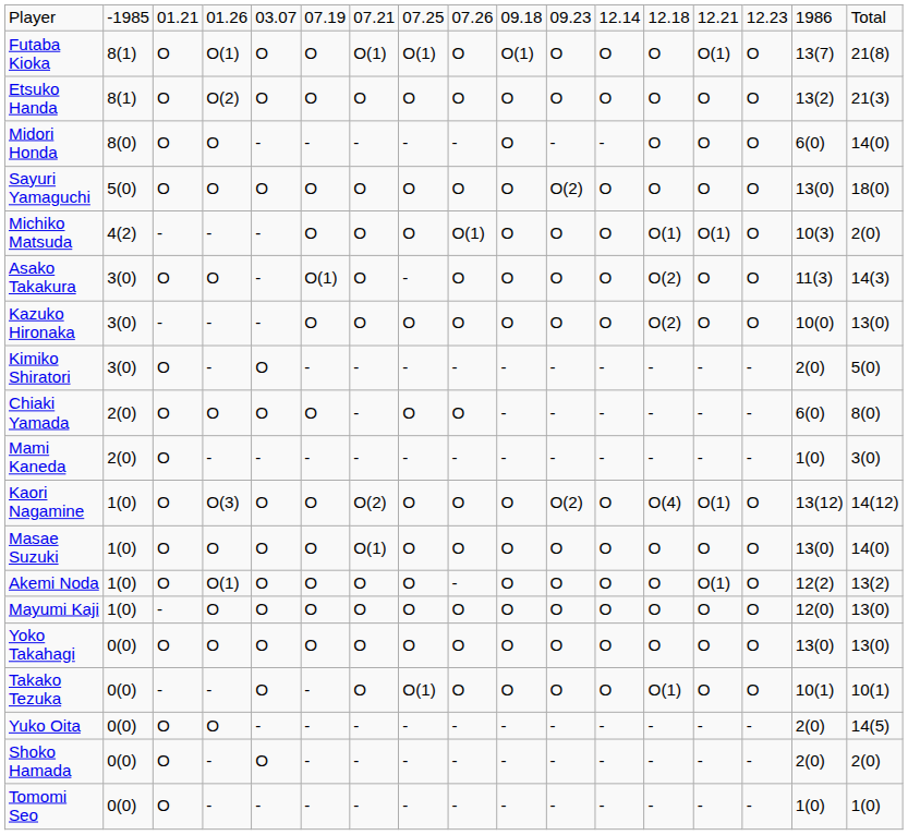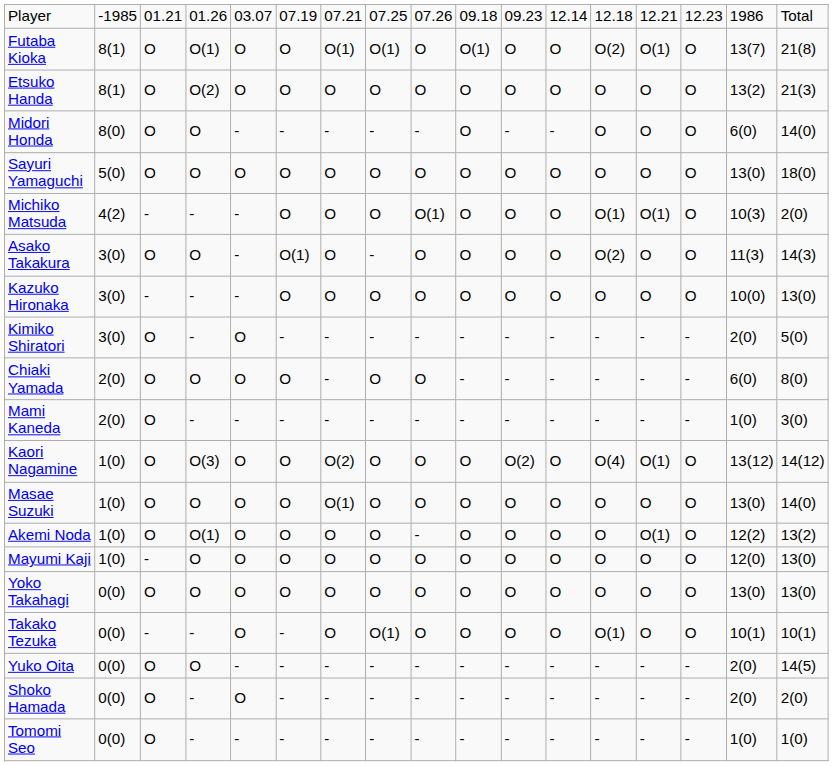 <table class="wikitable" style="text-align:left;">
 <tr>
 <td>Player</td>
 <td>-1985</td>
 <td>01.21</td>
 <td>01.26</td>
 <td>03.07</td>
 <td>07.19</td>
 <td>07.21</td>
 <td>07.25</td>
 <td>07.26</td>
 <td>09.18</td>
 <td>09.23</td>
 <td>12.14</td>
 <td>12.18</td>
 <td>12.21</td>
 <td>12.23</td>
 <td>1986</td>
 <td>Total</td>
 </tr>
 <tr>
 <td><a href='#'>Futaba Kioka</a></td>
 <td>8(1)</td>
 <td>O</td>
 <td>O(1)</td>
 <td>O</td>
 <td>O</td>
 <td>O(1)</td>
 <td>O(1)</td>
 <td>O</td>
 <td>O(1)</td>
 <td>O</td>
 <td>O</td>
-<td>O</td>
+<td>O(2)</td>
 <td>O(1)</td>
 <td>O</td>
 <td>13(7)</td>
 <td>21(8)</td>
 </tr>
 <tr>
 <td><a href='#'>Etsuko Handa</a></td>
 <td>8(1)</td>
 <td>O</td>
 <td>O(2)</td>
 <td>O</td>
 <td>O</td>
 <td>O</td>
 <td>O</td>
 <td>O</td>
 <td>O</td>
 <td>O</td>
 <td>O</td>
 <td>O</td>
 <td>O</td>
 <td>O</td>
 <td>13(2)</td>
 <td>21(3)</td>
 </tr>
 <tr>
 <td><a href='#'>Midori Honda</a></td>
 <td>8(0)</td>
 <td>O</td>
 <td>O</td>
 <td>-</td>
 <td>-</td>
 <td>-</td>
 <td>-</td>
 <td>-</td>
 <td>O</td>
 <td>-</td>
 <td>-</td>
 <td>O</td>
 <td>O</td>
 <td>O</td>
 <td>6(0)</td>
 <td>14(0)</td>
 </tr>
 <tr>
 <td><a href='#'>Sayuri Yamaguchi</a></td>
 <td>5(0)</td>
 <td>O</td>
 <td>O</td>
 <td>O</td>
 <td>O</td>
 <td>O</td>
 <td>O</td>
 <td>O</td>
 <td>O</td>
-<td>O(2)</td>
+<td>O</td>
 <td>O</td>
 <td>O</td>
 <td>O</td>
 <td>O</td>
 <td>13(0)</td>
 <td>18(0)</td>
 </tr>
 <tr>
 <td><a href='#'>Michiko Matsuda</a></td>
 <td>4(2)</td>
 <td>-</td>
 <td>-</td>
 <td>-</td>
 <td>O</td>
 <td>O</td>
 <td>O</td>
 <td>O(1)</td>
 <td>O</td>
 <td>O</td>
 <td>O</td>
 <td>O(1)</td>
 <td>O(1)</td>
 <td>O</td>
 <td>10(3)</td>
 <td>2(0)</td>
 </tr>
 <tr>
 <td><a href='#'>Asako Takakura</a></td>
 <td>3(0)</td>
 <td>O</td>
 <td>O</td>
 <td>-</td>
 <td>O(1)</td>
 <td>O</td>
 <td>-</td>
 <td>O</td>
 <td>O</td>
 <td>O</td>
 <td>O</td>
 <td>O(2)</td>
 <td>O</td>
 <td>O</td>
 <td>11(3)</td>
 <td>14(3)</td>
 </tr>
 <tr>
 <td><a href='#'>Kazuko Hironaka</a></td>
 <td>3(0)</td>
 <td>-</td>
 <td>-</td>
 <td>-</td>
 <td>O</td>
 <td>O</td>
 <td>O</td>
 <td>O</td>
 <td>O</td>
 <td>O</td>
 <td>O</td>
-<td>O(2)</td>
+<td>O</td>
 <td>O</td>
 <td>O</td>
 <td>10(0)</td>
 <td>13(0)</td>
 </tr>
 <tr>
 <td><a href='#'>Kimiko Shiratori</a></td>
 <td>3(0)</td>
 <td>O</td>
 <td>-</td>
 <td>O</td>
 <td>-</td>
 <td>-</td>
 <td>-</td>
 <td>-</td>
 <td>-</td>
 <td>-</td>
 <td>-</td>
 <td>-</td>
 <td>-</td>
 <td>-</td>
 <td>2(0)</td>
 <td>5(0)</td>
 </tr>
 <tr>
 <td><a href='#'>Chiaki Yamada</a></td>
 <td>2(0)</td>
 <td>O</td>
 <td>O</td>
 <td>O</td>
 <td>O</td>
 <td>-</td>
 <td>O</td>
 <td>O</td>
 <td>-</td>
 <td>-</td>
 <td>-</td>
 <td>-</td>
 <td>-</td>
 <td>-</td>
 <td>6(0)</td>
 <td>8(0)</td>
 </tr>
 <tr>
 <td><a href='#'>Mami Kaneda</a></td>
 <td>2(0)</td>
 <td>O</td>
 <td>-</td>
 <td>-</td>
 <td>-</td>
 <td>-</td>
 <td>-</td>
 <td>-</td>
 <td>-</td>
 <td>-</td>
 <td>-</td>
 <td>-</td>
 <td>-</td>
 <td>-</td>
 <td>1(0)</td>
 <td>3(0)</td>
 </tr>
 <tr>
 <td><a href='#'>Kaori Nagamine</a></td>
 <td>1(0)</td>
 <td>O</td>
 <td>O(3)</td>
 <td>O</td>
 <td>O</td>
 <td>O(2)</td>
 <td>O</td>
 <td>O</td>
 <td>O</td>
 <td>O(2)</td>
 <td>O</td>
 <td>O(4)</td>
 <td>O(1)</td>
 <td>O</td>
 <td>13(12)</td>
 <td>14(12)</td>
 </tr>
 <tr>
 <td><a href='#'>Masae Suzuki</a></td>
 <td>1(0)</td>
 <td>O</td>
 <td>O</td>
 <td>O</td>
 <td>O</td>
 <td>O(1)</td>
 <td>O</td>
 <td>O</td>
 <td>O</td>
 <td>O</td>
 <td>O</td>
 <td>O</td>
 <td>O</td>
 <td>O</td>
 <td>13(0)</td>
 <td>14(0)</td>
 </tr>
 <tr>
 <td><a href='#'>Akemi Noda</a></td>
 <td>1(0)</td>
 <td>O</td>
 <td>O(1)</td>
 <td>O</td>
 <td>O</td>
 <td>O</td>
 <td>O</td>
 <td>-</td>
 <td>O</td>
 <td>O</td>
 <td>O</td>
 <td>O</td>
 <td>O(1)</td>
 <td>O</td>
 <td>12(2)</td>
 <td>13(2)</td>
 </tr>
 <tr>
 <td><a href='#'>Mayumi Kaji</a></td>
 <td>1(0)</td>
 <td>-</td>
 <td>O</td>
 <td>O</td>
 <td>O</td>
 <td>O</td>
 <td>O</td>
 <td>O</td>
 <td>O</td>
 <td>O</td>
 <td>O</td>
 <td>O</td>
 <td>O</td>
 <td>O</td>
 <td>12(0)</td>
 <td>13(0)</td>
 </tr>
 <tr>
 <td><a href='#'>Yoko Takahagi</a></td>
 <td>0(0)</td>
 <td>O</td>
 <td>O</td>
 <td>O</td>
 <td>O</td>
 <td>O</td>
 <td>O</td>
 <td>O</td>
 <td>O</td>
 <td>O</td>
 <td>O</td>
 <td>O</td>
 <td>O</td>
 <td>O</td>
 <td>13(0)</td>
 <td>13(0)</td>
 </tr>
 <tr>
 <td><a href='#'>Takako Tezuka</a></td>
 <td>0(0)</td>
 <td>-</td>
 <td>-</td>
 <td>O</td>
 <td>-</td>
 <td>O</td>
 <td>O(1)</td>
 <td>O</td>
 <td>O</td>
 <td>O</td>
 <td>O</td>
 <td>O(1)</td>
 <td>O</td>
 <td>O</td>
 <td>10(1)</td>
 <td>10(1)</td>
 </tr>
 <tr>
 <td><a href='#'>Yuko Oita</a></td>
 <td>0(0)</td>
 <td>O</td>
 <td>O</td>
 <td>-</td>
 <td>-</td>
 <td>-</td>
 <td>-</td>
 <td>-</td>
 <td>-</td>
 <td>-</td>
 <td>-</td>
 <td>-</td>
 <td>-</td>
 <td>-</td>
 <td>2(0)</td>
 <td>14(5)</td>
 </tr>
 <tr>
 <td><a href='#'>Shoko Hamada</a></td>
 <td>0(0)</td>
 <td>O</td>
 <td>-</td>
 <td>O</td>
 <td>-</td>
 <td>-</td>
 <td>-</td>
 <td>-</td>
 <td>-</td>
 <td>-</td>
 <td>-</td>
 <td>-</td>
 <td>-</td>
 <td>-</td>
 <td>2(0)</td>
 <td>2(0)</td>
 </tr>
 <tr>
 <td><a href='#'>Tomomi Seo</a></td>
 <td>0(0)</td>
 <td>O</td>
 <td>-</td>
 <td>-</td>
 <td>-</td>
 <td>-</td>
 <td>-</td>
 <td>-</td>
 <td>-</td>
 <td>-</td>
 <td>-</td>
 <td>-</td>
 <td>-</td>
 <td>-</td>
 <td>1(0)</td>
 <td>1(0)</td>
 </tr>
 </table>
